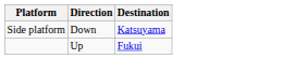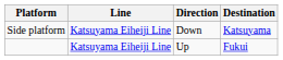 <table class="wikitable">
 <tr>
 <th>Platform</th>
+<th>Line</th>
 <th>Direction</th>
 <th>Destination</th>
 </tr>
 <tr>
 <td>Side platform</td>
+<td><a href='#'>Katsuyama Eiheiji Line</a></td>
 <td>Down</td>
 <td><a href='#'>Katsuyama</a></td>
 </tr>
 <tr>
 <td></td>
+<td><a href='#'>Katsuyama Eiheiji Line</a></td>
 <td>Up</td>
 <td><a href='#'>Fukui</a></td>
 </tr>
 </table>
